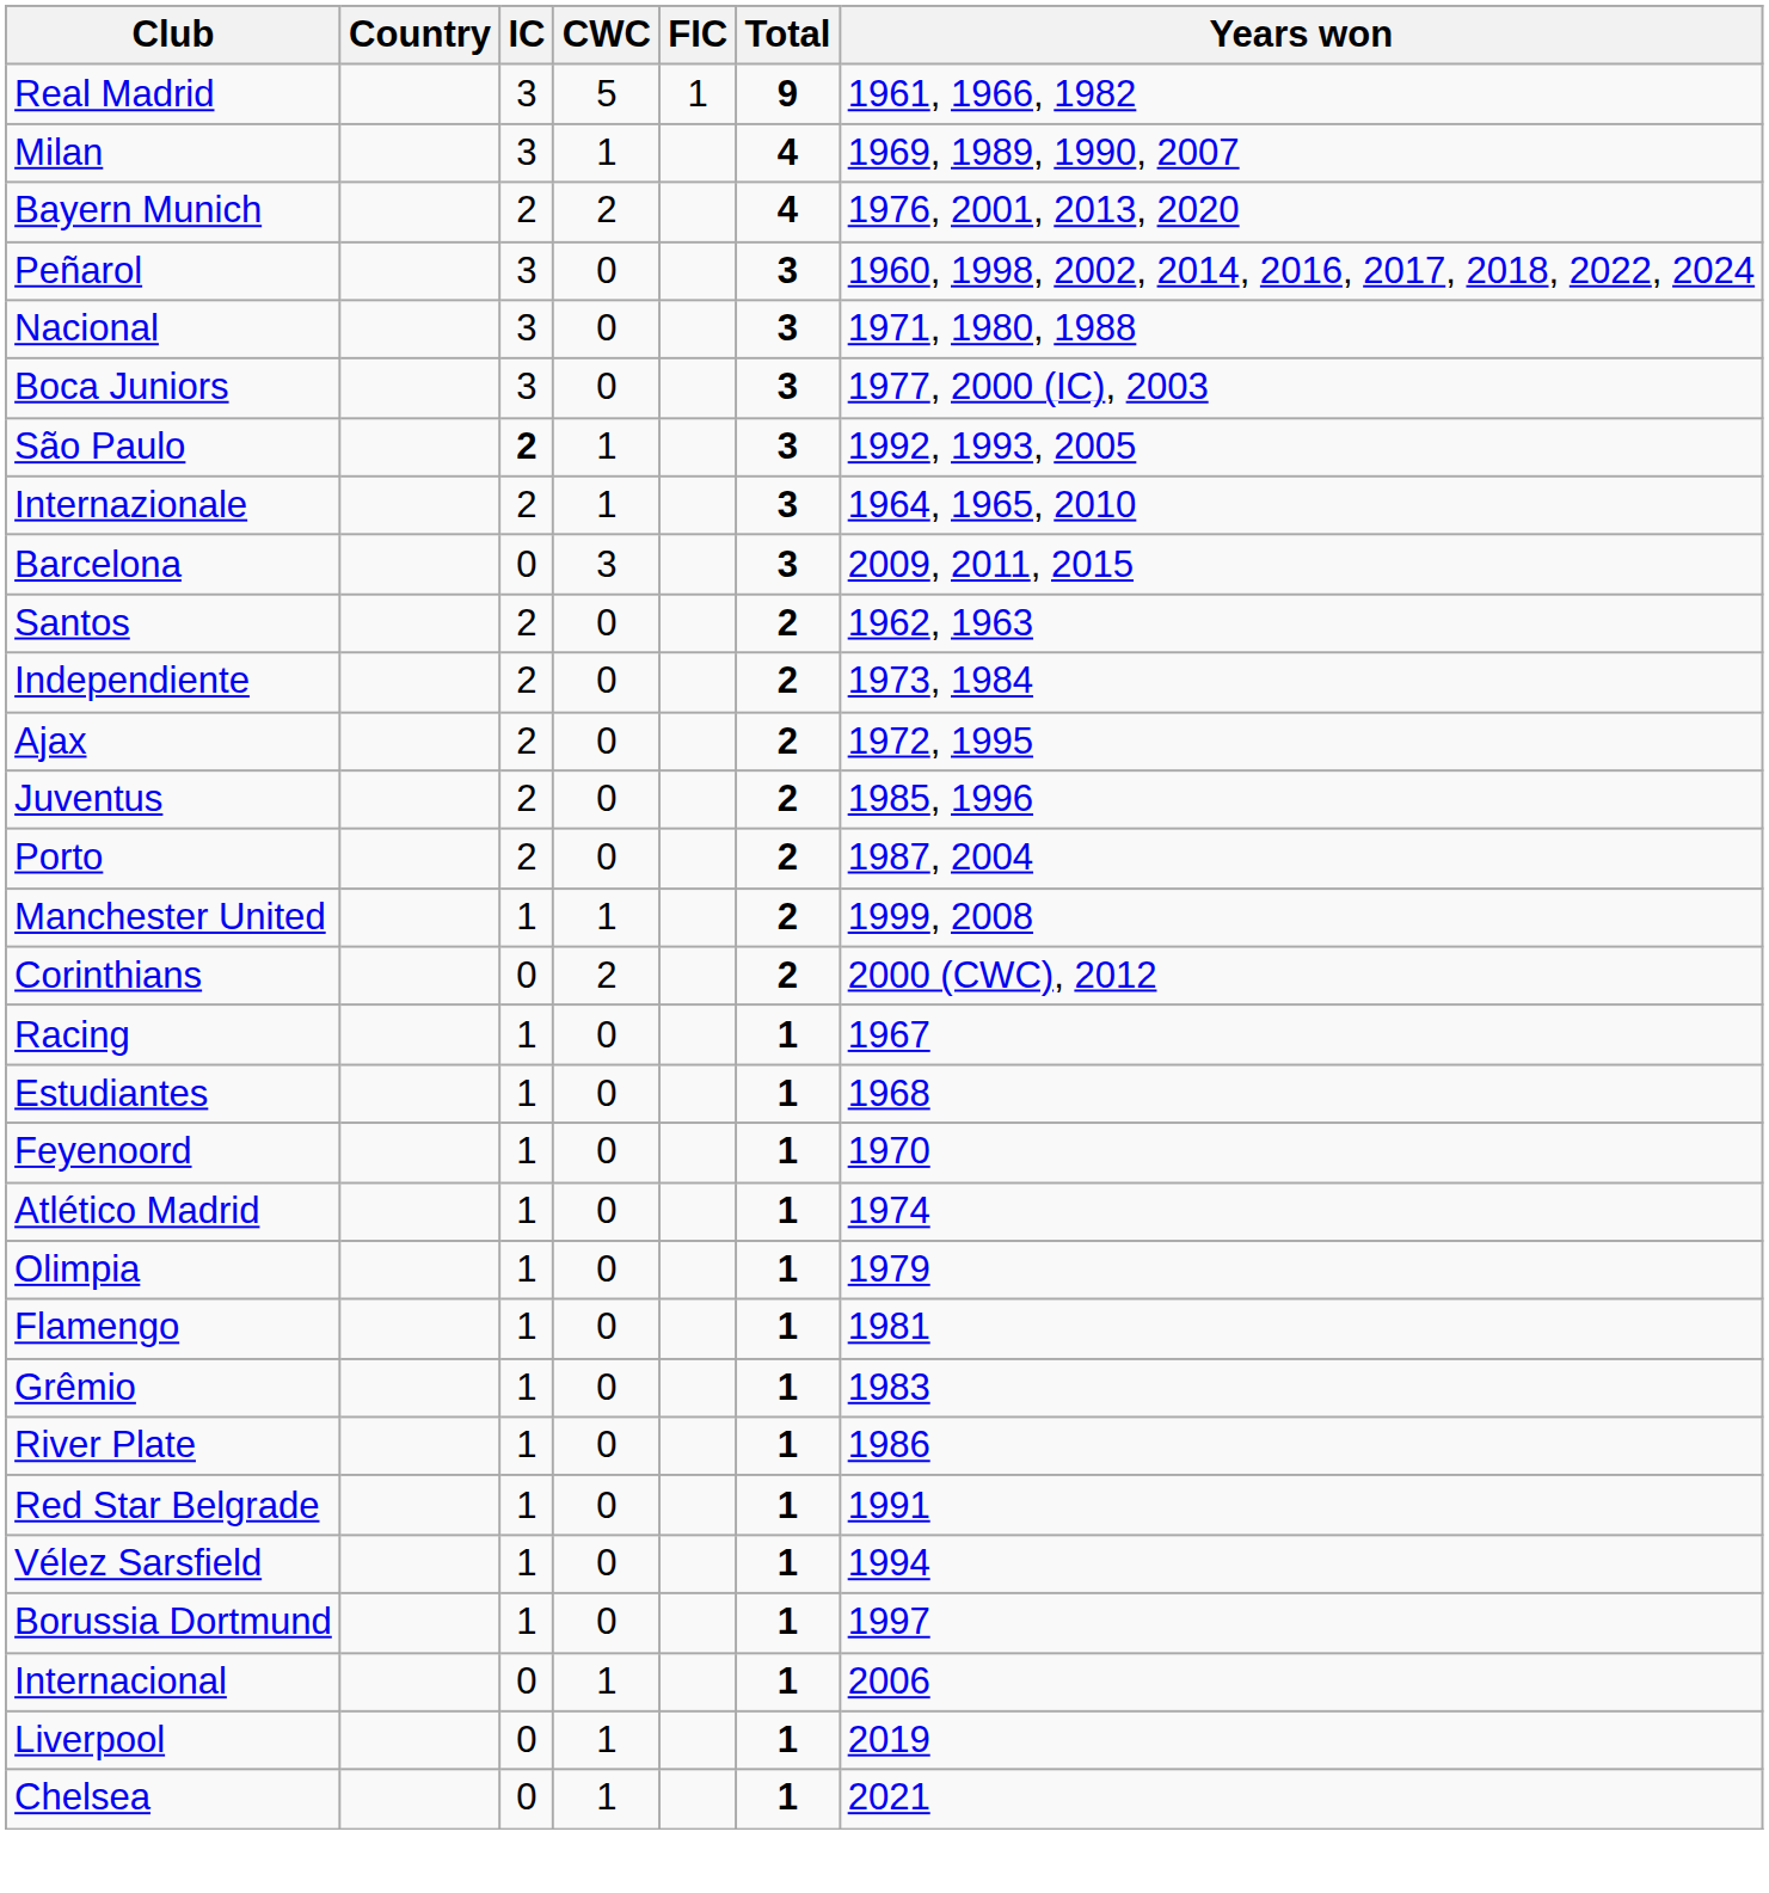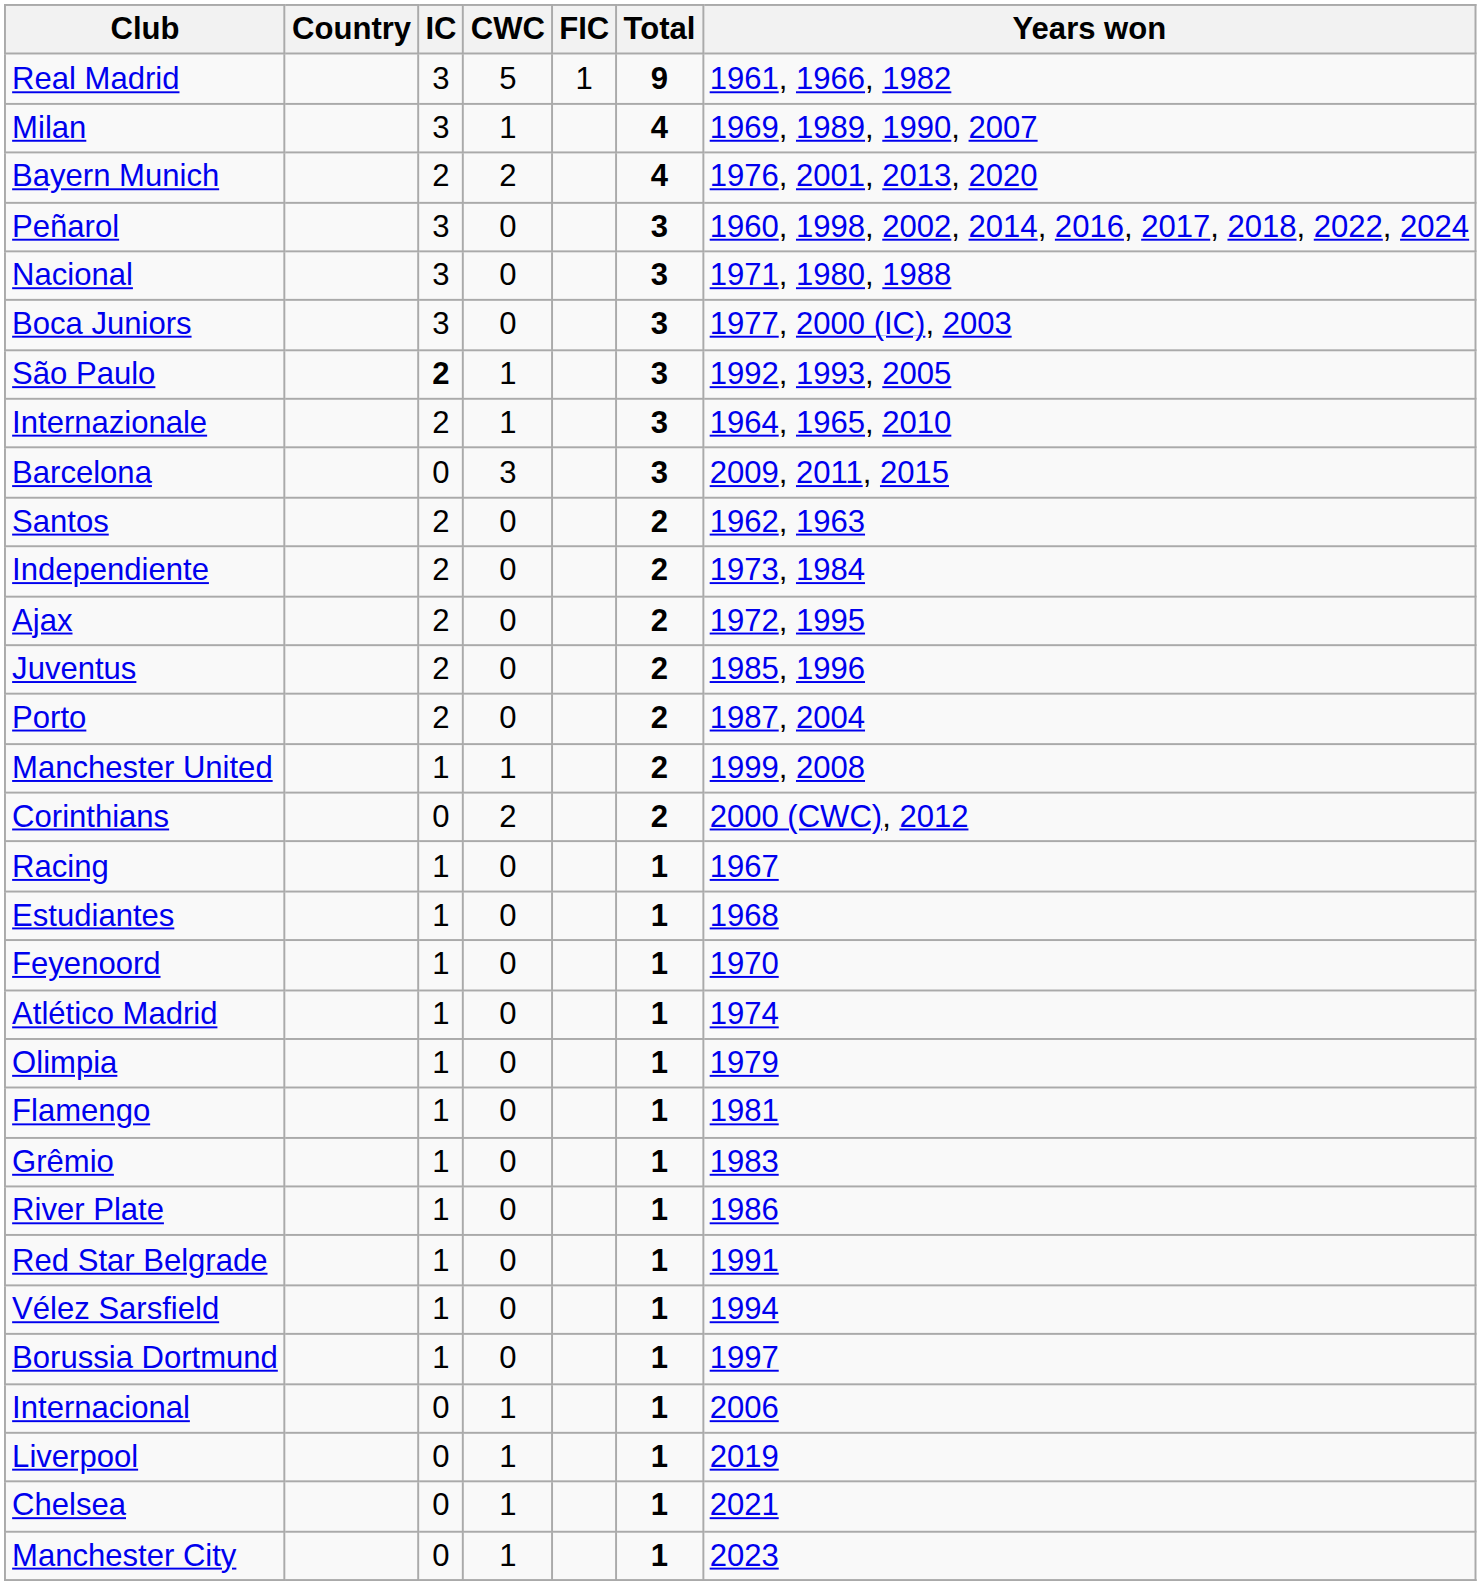 <table class="wikitable sortable" style="text-align:left">
 <tr>
 <th>Club</th>
 <th>Country</th>
 <th>IC</th>
 <th>CWC</th>
 <th>FIC</th>
 <th>Total</th>
 <th>Years won</th>
 </tr>
 <tr>
 <td><a href='#'>Real Madrid</a></td>
 <td></td>
 <td align="center">3</td>
 <td align="center">5</td>
 <td align="center">1</td>
 <td align="center"><strong>9</strong></td>
 <td><a href='#'>1961</a>, <a href='#'>1966</a>, <a href='#'>1982</a></td>
 </tr>
 <tr>
 <td><a href='#'>Milan</a></td>
 <td></td>
 <td align="center">3</td>
 <td align="center">1</td>
 <td></td>
 <td align="center"><strong>4</strong></td>
 <td><a href='#'>1969</a>, <a href='#'>1989</a>, <a href='#'>1990</a>, <a href='#'>2007</a></td>
 </tr>
 <tr>
 <td><a href='#'>Bayern Munich</a></td>
 <td></td>
 <td align="center">2</td>
 <td align="center">2</td>
 <td></td>
 <td align="center"><strong>4</strong></td>
 <td><a href='#'>1976</a>, <a href='#'>2001</a>, <a href='#'>2013</a>, <a href='#'>2020</a></td>
 </tr>
 <tr>
 <td><a href='#'>Peñarol</a></td>
 <td></td>
 <td align="center">3</td>
 <td align="center">0</td>
 <td></td>
 <td align="center"><strong>3</strong></td>
 <td><a href='#'>1960</a>, <a href='#'>1998</a>, <a href='#'>2002</a>, <a href='#'>2014</a>, <a href='#'>2016</a>, <a href='#'>2017</a>, <a href='#'>2018</a>, <a href='#'>2022</a>, <a href='#'>2024</a></td>
 </tr>
 <tr>
 <td><a href='#'>Nacional</a></td>
 <td></td>
 <td align="center">3</td>
 <td align="center">0</td>
 <td></td>
 <td align="center"><strong>3</strong></td>
 <td><a href='#'>1971</a>, <a href='#'>1980</a>, <a href='#'>1988</a></td>
 </tr>
 <tr>
 <td><a href='#'>Boca Juniors</a></td>
 <td></td>
 <td align="center">3</td>
 <td align="center">0</td>
 <td></td>
 <td align="center"><strong>3</strong></td>
 <td><a href='#'>1977</a>, <a href='#'>2000 (IC)</a>, <a href='#'>2003</a></td>
 </tr>
 <tr>
 <td><a href='#'>São Paulo</a></td>
 <td></td>
 <td align="center"><strong>2</strong></td>
 <td align="center">1</td>
 <td></td>
 <td align="center"><strong>3</strong></td>
 <td><a href='#'>1992</a>, <a href='#'>1993</a>, <a href='#'>2005</a></td>
 </tr>
 <tr>
 <td><a href='#'>Internazionale</a></td>
 <td></td>
 <td align="center">2</td>
 <td align="center">1</td>
 <td></td>
 <td align="center"><strong>3</strong></td>
 <td><a href='#'>1964</a>, <a href='#'>1965</a>, <a href='#'>2010</a></td>
 </tr>
 <tr>
 <td><a href='#'>Barcelona</a></td>
 <td></td>
 <td align="center">0</td>
 <td align="center">3</td>
 <td></td>
 <td align="center"><strong>3</strong></td>
 <td><a href='#'>2009</a>, <a href='#'>2011</a>, <a href='#'>2015</a></td>
 </tr>
 <tr>
 <td><a href='#'>Santos</a></td>
 <td></td>
 <td align="center">2</td>
 <td align="center">0</td>
 <td></td>
 <td align="center"><strong>2</strong></td>
 <td><a href='#'>1962</a>, <a href='#'>1963</a></td>
 </tr>
 <tr>
 <td><a href='#'>Independiente</a></td>
 <td></td>
 <td align="center">2</td>
 <td align="center">0</td>
 <td></td>
 <td align="center"><strong>2</strong></td>
 <td><a href='#'>1973</a>, <a href='#'>1984</a></td>
 </tr>
 <tr>
 <td><a href='#'>Ajax</a></td>
 <td></td>
 <td align="center">2</td>
 <td align="center">0</td>
 <td></td>
 <td align="center"><strong>2</strong></td>
 <td><a href='#'>1972</a>, <a href='#'>1995</a></td>
 </tr>
 <tr>
 <td><a href='#'>Juventus</a></td>
 <td></td>
 <td align="center">2</td>
 <td align="center">0</td>
 <td></td>
 <td align="center"><strong>2</strong></td>
 <td><a href='#'>1985</a>, <a href='#'>1996</a></td>
 </tr>
 <tr>
 <td><a href='#'>Porto</a></td>
 <td></td>
 <td align="center">2</td>
 <td align="center">0</td>
 <td></td>
 <td align="center"><strong>2</strong></td>
 <td><a href='#'>1987</a>, <a href='#'>2004</a></td>
 </tr>
 <tr>
 <td><a href='#'>Manchester United</a></td>
 <td></td>
 <td align="center">1</td>
 <td align="center">1</td>
 <td></td>
 <td align="center"><strong>2</strong></td>
 <td><a href='#'>1999</a>, <a href='#'>2008</a></td>
 </tr>
 <tr>
 <td><a href='#'>Corinthians</a></td>
 <td></td>
 <td align="center">0</td>
 <td align="center">2</td>
 <td></td>
 <td align="center"><strong>2</strong></td>
 <td><a href='#'>2000 (CWC)</a>, <a href='#'>2012</a></td>
 </tr>
 <tr>
 <td><a href='#'>Racing</a></td>
 <td></td>
 <td align="center">1</td>
 <td align="center">0</td>
 <td></td>
 <td align="center"><strong>1</strong></td>
 <td><a href='#'>1967</a></td>
 </tr>
 <tr>
 <td><a href='#'>Estudiantes</a></td>
 <td></td>
 <td align="center">1</td>
 <td align="center">0</td>
 <td></td>
 <td align="center"><strong>1</strong></td>
 <td><a href='#'>1968</a></td>
 </tr>
 <tr>
 <td><a href='#'>Feyenoord</a></td>
 <td></td>
 <td align="center">1</td>
 <td align="center">0</td>
 <td></td>
 <td align="center"><strong>1</strong></td>
 <td><a href='#'>1970</a></td>
 </tr>
 <tr>
 <td><a href='#'>Atlético Madrid</a></td>
 <td></td>
 <td align="center">1</td>
 <td align="center">0</td>
 <td></td>
 <td align="center"><strong>1</strong></td>
 <td><a href='#'>1974</a></td>
 </tr>
 <tr>
 <td><a href='#'>Olimpia</a></td>
 <td></td>
 <td align="center">1</td>
 <td align="center">0</td>
 <td></td>
 <td align="center"><strong>1</strong></td>
 <td><a href='#'>1979</a></td>
 </tr>
 <tr>
 <td><a href='#'>Flamengo</a></td>
 <td></td>
 <td align="center">1</td>
 <td align="center">0</td>
 <td></td>
 <td align="center"><strong>1</strong></td>
 <td><a href='#'>1981</a></td>
 </tr>
 <tr>
 <td><a href='#'>Grêmio</a></td>
 <td></td>
 <td align="center">1</td>
 <td align="center">0</td>
 <td></td>
 <td align="center"><strong>1</strong></td>
 <td><a href='#'>1983</a></td>
 </tr>
 <tr>
 <td><a href='#'>River Plate</a></td>
 <td></td>
 <td align="center">1</td>
 <td align="center">0</td>
 <td></td>
 <td align="center"><strong>1</strong></td>
 <td><a href='#'>1986</a></td>
 </tr>
 <tr>
 <td><a href='#'>Red Star Belgrade</a></td>
 <td></td>
 <td align="center">1</td>
 <td align="center">0</td>
 <td></td>
 <td align="center"><strong>1</strong></td>
 <td><a href='#'>1991</a></td>
 </tr>
 <tr>
 <td><a href='#'>Vélez Sarsfield</a></td>
 <td></td>
 <td align="center">1</td>
 <td align="center">0</td>
 <td></td>
 <td align="center"><strong>1</strong></td>
 <td><a href='#'>1994</a></td>
 </tr>
 <tr>
 <td><a href='#'>Borussia Dortmund</a></td>
 <td></td>
 <td align="center">1</td>
 <td align="center">0</td>
 <td></td>
 <td align="center"><strong>1</strong></td>
 <td><a href='#'>1997</a></td>
 </tr>
 <tr>
 <td><a href='#'>Internacional</a></td>
 <td></td>
 <td align="center">0</td>
 <td align="center">1</td>
 <td></td>
 <td align="center"><strong>1</strong></td>
 <td><a href='#'>2006</a></td>
 </tr>
 <tr>
 <td><a href='#'>Liverpool</a></td>
 <td></td>
 <td align="center">0</td>
 <td align="center">1</td>
 <td></td>
 <td align="center"><strong>1</strong></td>
 <td><a href='#'>2019</a></td>
 </tr>
 <tr>
 <td><a href='#'>Chelsea</a></td>
 <td></td>
 <td align="center">0</td>
 <td align="center">1</td>
 <td></td>
 <td align="center"><strong>1</strong></td>
 <td><a href='#'>2021</a></td>
 </tr>
 <tr>
+<td><a href='#'>Manchester City</a></td>
+<td></td>
+<td align="center">0</td>
+<td align="center">1</td>
+<td></td>
+<td align="center"><strong>1</strong></td>
+<td><a href='#'>2023</a></td>
+</tr>
+<tr>
 </tr>
 </table>
